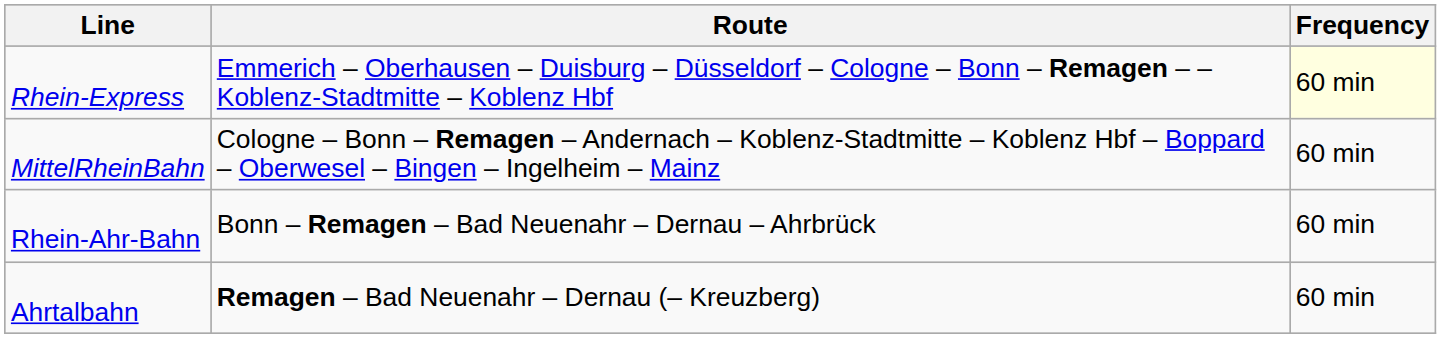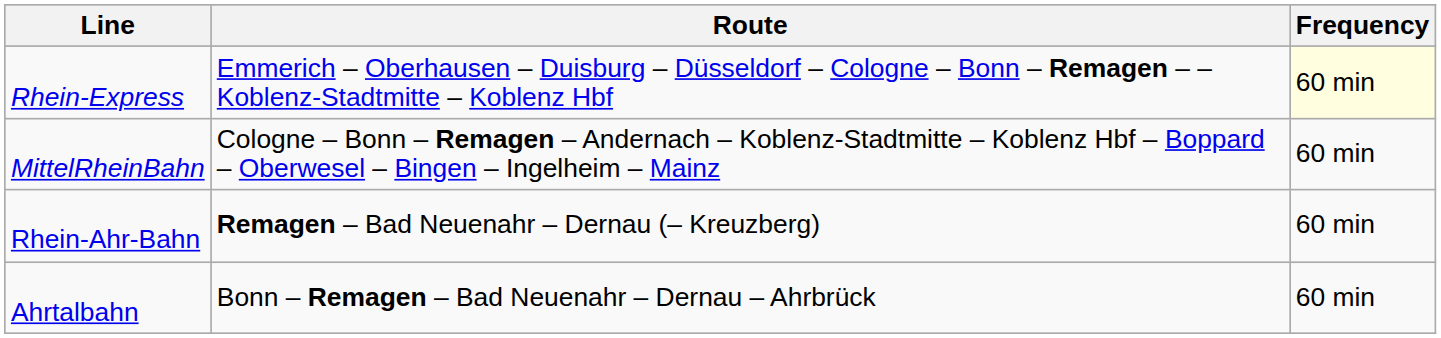 <table class="wikitable">
 <tr class="hintergrundfarbe6">
 <th>Line</th>
 <th>Route</th>
 <th>Frequency</th>
 </tr>
 <tr>
 <td><br><em><a href='#'>Rhein-Express</a></em></td>
 <td><a href='#'>Emmerich</a> – <a href='#'>Oberhausen</a> – <a href='#'>Duisburg</a> – <a href='#'>Düsseldorf</a> – <a href='#'>Cologne</a> – <a href='#'>Bonn</a> – <strong>Remagen</strong> –  – <a href='#'>Koblenz-Stadtmitte</a> – <a href='#'>Koblenz Hbf</a></td>
 <td style="background: lightyellow;">60 min</td>
 </tr>
 <tr>
 <td><br><em><a href='#'>MittelRheinBahn</a></em></td>
 <td>Cologne – Bonn – <strong>Remagen</strong> – Andernach – Koblenz-Stadtmitte – Koblenz Hbf – <a href='#'>Boppard</a> – <a href='#'>Oberwesel</a> – <a href='#'>Bingen</a> – Ingelheim – <a href='#'>Mainz</a></td>
 <td>60 min</td>
 </tr>
 <tr>
 <td><br><a href='#'>Rhein-Ahr-Bahn</a></td>
-<td>Bonn – <strong>Remagen</strong> – Bad Neuenahr – Dernau – Ahrbrück</td>
+<td><strong>Remagen</strong> – Bad Neuenahr – Dernau (– Kreuzberg)</td>
 <td>60 min</td>
 </tr>
 <tr>
 <td><br><a href='#'>Ahrtalbahn</a></td>
-<td><strong>Remagen</strong> – Bad Neuenahr – Dernau (– Kreuzberg)</td>
+<td>Bonn – <strong>Remagen</strong> – Bad Neuenahr – Dernau – Ahrbrück</td>
 <td>60 min</td>
 </tr>
 </table>
